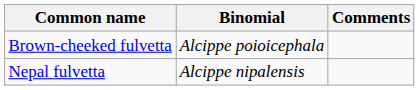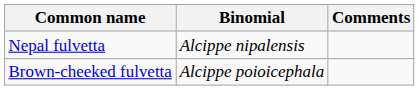 <table class="wikitable">
 <tr>
 <th>Common name</th>
 <th>Binomial</th>
 <th>Comments</th>
 </tr>
 <tr>
+<td><a href='#'>Nepal fulvetta</a></td>
+<td><em>Alcippe nipalensis</em></td>
+<td></td>
+</tr>
+<tr>
 <td><a href='#'>Brown-cheeked fulvetta</a></td>
 <td><em>Alcippe poioicephala</em></td>
 <td></td>
 </tr>
-<tr>
-<td><a href='#'>Nepal fulvetta</a></td>
-<td><em>Alcippe nipalensis</em></td>
-<td></td>
-</tr>
 </table>
